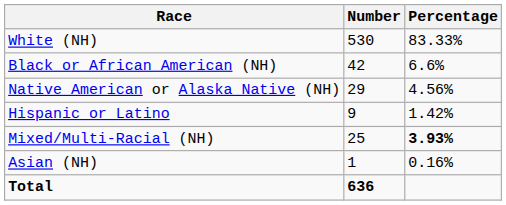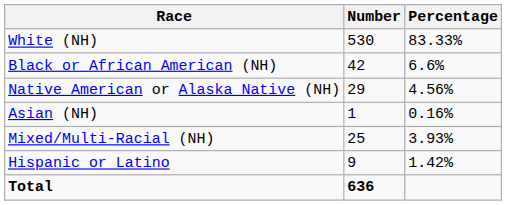 <table class="wikitable">
 <tr>
 <th>Race</th>
 <th>Number</th>
 <th>Percentage</th>
 </tr>
 <tr>
 <td><a href='#'>White</a> (NH)</td>
 <td>530</td>
 <td>83.33%</td>
 </tr>
 <tr>
 <td><a href='#'>Black or African American</a> (NH)</td>
 <td>42</td>
 <td>6.6%</td>
 </tr>
 <tr>
 <td><a href='#'>Native American</a> or <a href='#'>Alaska Native</a> (NH)</td>
 <td>29</td>
 <td>4.56%</td>
 </tr>
 <tr>
-<td><a href='#'>Hispanic or Latino</a></td>
-<td>9</td>
-<td>1.42%</td>
+<td><a href='#'>Asian</a> (NH)</td>
+<td>1</td>
+<td>0.16%</td>
 </tr>
 <tr>
 <td><a href='#'>Mixed/Multi-Racial</a> (NH)</td>
 <td>25</td>
-<td><strong>3.93%</strong></td>
+<td>3.93%</td>
 </tr>
 <tr>
-<td><a href='#'>Asian</a> (NH)</td>
-<td>1</td>
-<td>0.16%</td>
+<td><a href='#'>Hispanic or Latino</a></td>
+<td>9</td>
+<td>1.42%</td>
 </tr>
 <tr>
 <td><strong>Total</strong></td>
 <td><strong>636</strong></td>
 <td></td>
 </tr>
 </table>
